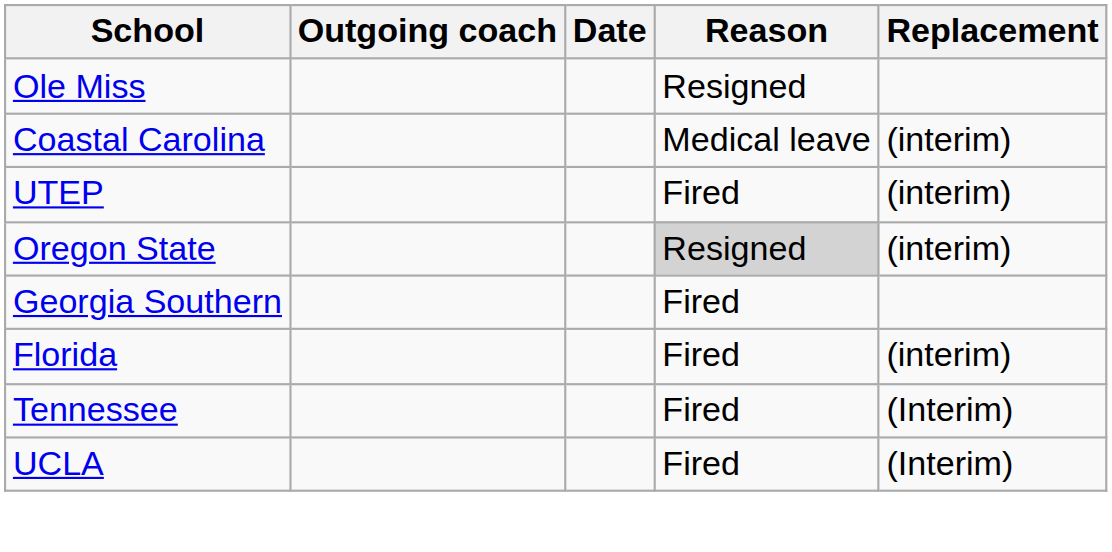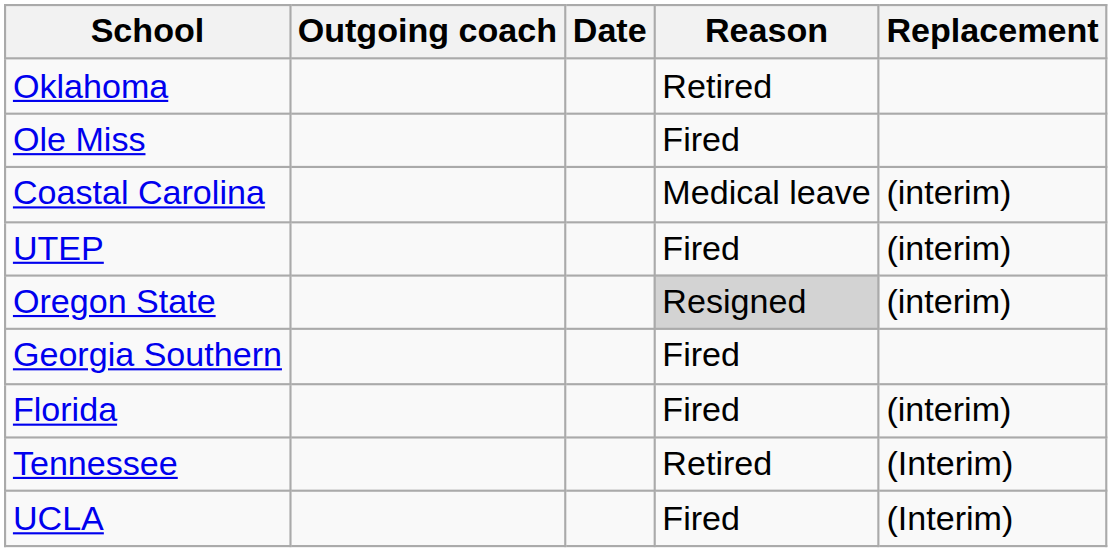 <table class="wikitable sortable">
 <tr>
 <th>School</th>
 <th>Outgoing coach</th>
 <th>Date</th>
 <th>Reason</th>
 <th>Replacement</th>
 </tr>
 <tr>
+<td><a href='#'>Oklahoma</a></td>
+<td></td>
+<td></td>
+<td>Retired</td>
+<td></td>
+</tr>
+<tr>
 <td><a href='#'>Ole Miss</a></td>
 <td></td>
 <td></td>
-<td>Resigned</td>
+<td>Fired</td>
 <td></td>
 </tr>
 <tr>
 <td><a href='#'>Coastal Carolina</a></td>
 <td></td>
 <td></td>
 <td>Medical leave</td>
 <td> (interim)</td>
 </tr>
 <tr>
 <td><a href='#'>UTEP</a></td>
 <td></td>
 <td></td>
 <td>Fired</td>
 <td> (interim)</td>
 </tr>
 <tr>
 <td><a href='#'>Oregon State</a></td>
 <td></td>
 <td></td>
 <td style="background: lightgrey;">Resigned</td>
 <td> (interim)</td>
 </tr>
 <tr>
 <td><a href='#'>Georgia Southern</a></td>
 <td></td>
 <td></td>
 <td>Fired</td>
 <td></td>
 </tr>
 <tr>
 <td><a href='#'>Florida</a></td>
 <td></td>
 <td></td>
 <td>Fired</td>
 <td> (interim)</td>
 </tr>
 <tr>
 <td><a href='#'>Tennessee</a></td>
 <td></td>
 <td></td>
-<td>Fired</td>
+<td>Retired</td>
 <td> (Interim)</td>
 </tr>
 <tr>
 <td><a href='#'>UCLA</a></td>
 <td></td>
 <td></td>
 <td>Fired</td>
 <td> (Interim)</td>
 </tr>
 </table>
